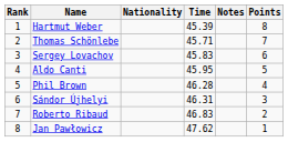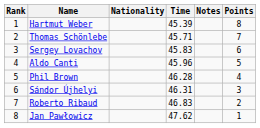 <table class="wikitable sortable" style="text-align:center">
 <tr>
 <th>Rank</th>
 <th>Name</th>
 <th>Nationality</th>
 <th>Time</th>
 <th>Notes</th>
 <th>Points</th>
 </tr>
 <tr>
 <td>1</td>
 <td align=left><a href='#'>Hartmut Weber</a></td>
 <td align=left></td>
 <td>45.39</td>
 <td></td>
 <td>8</td>
 </tr>
 <tr>
 <td>2</td>
 <td align=left><a href='#'>Thomas Schönlebe</a></td>
 <td align=left></td>
 <td>45.71</td>
 <td></td>
 <td>7</td>
 </tr>
 <tr>
 <td>3</td>
 <td align=left><a href='#'>Sergey Lovachov</a></td>
 <td align=left></td>
 <td>45.83</td>
 <td></td>
 <td>6</td>
 </tr>
 <tr>
 <td>4</td>
 <td align=left><a href='#'>Aldo Canti</a></td>
 <td align=left></td>
-<td>45.95</td>
+<td>45.96</td>
 <td></td>
 <td>5</td>
 </tr>
 <tr>
 <td>5</td>
 <td align=left><a href='#'>Phil Brown</a></td>
 <td align=left></td>
 <td>46.28</td>
 <td></td>
 <td>4</td>
 </tr>
 <tr>
 <td>6</td>
 <td align=left><a href='#'>Sándor Újhelyi</a></td>
 <td align=left></td>
 <td>46.31</td>
 <td></td>
 <td>3</td>
 </tr>
 <tr>
 <td>7</td>
 <td align=left><a href='#'>Roberto Ribaud</a></td>
 <td align=left></td>
 <td>46.83</td>
 <td></td>
 <td>2</td>
 </tr>
 <tr>
 <td>8</td>
 <td align=left><a href='#'>Jan Pawłowicz</a></td>
 <td align=left></td>
 <td>47.62</td>
 <td></td>
 <td>1</td>
 </tr>
 </table>
